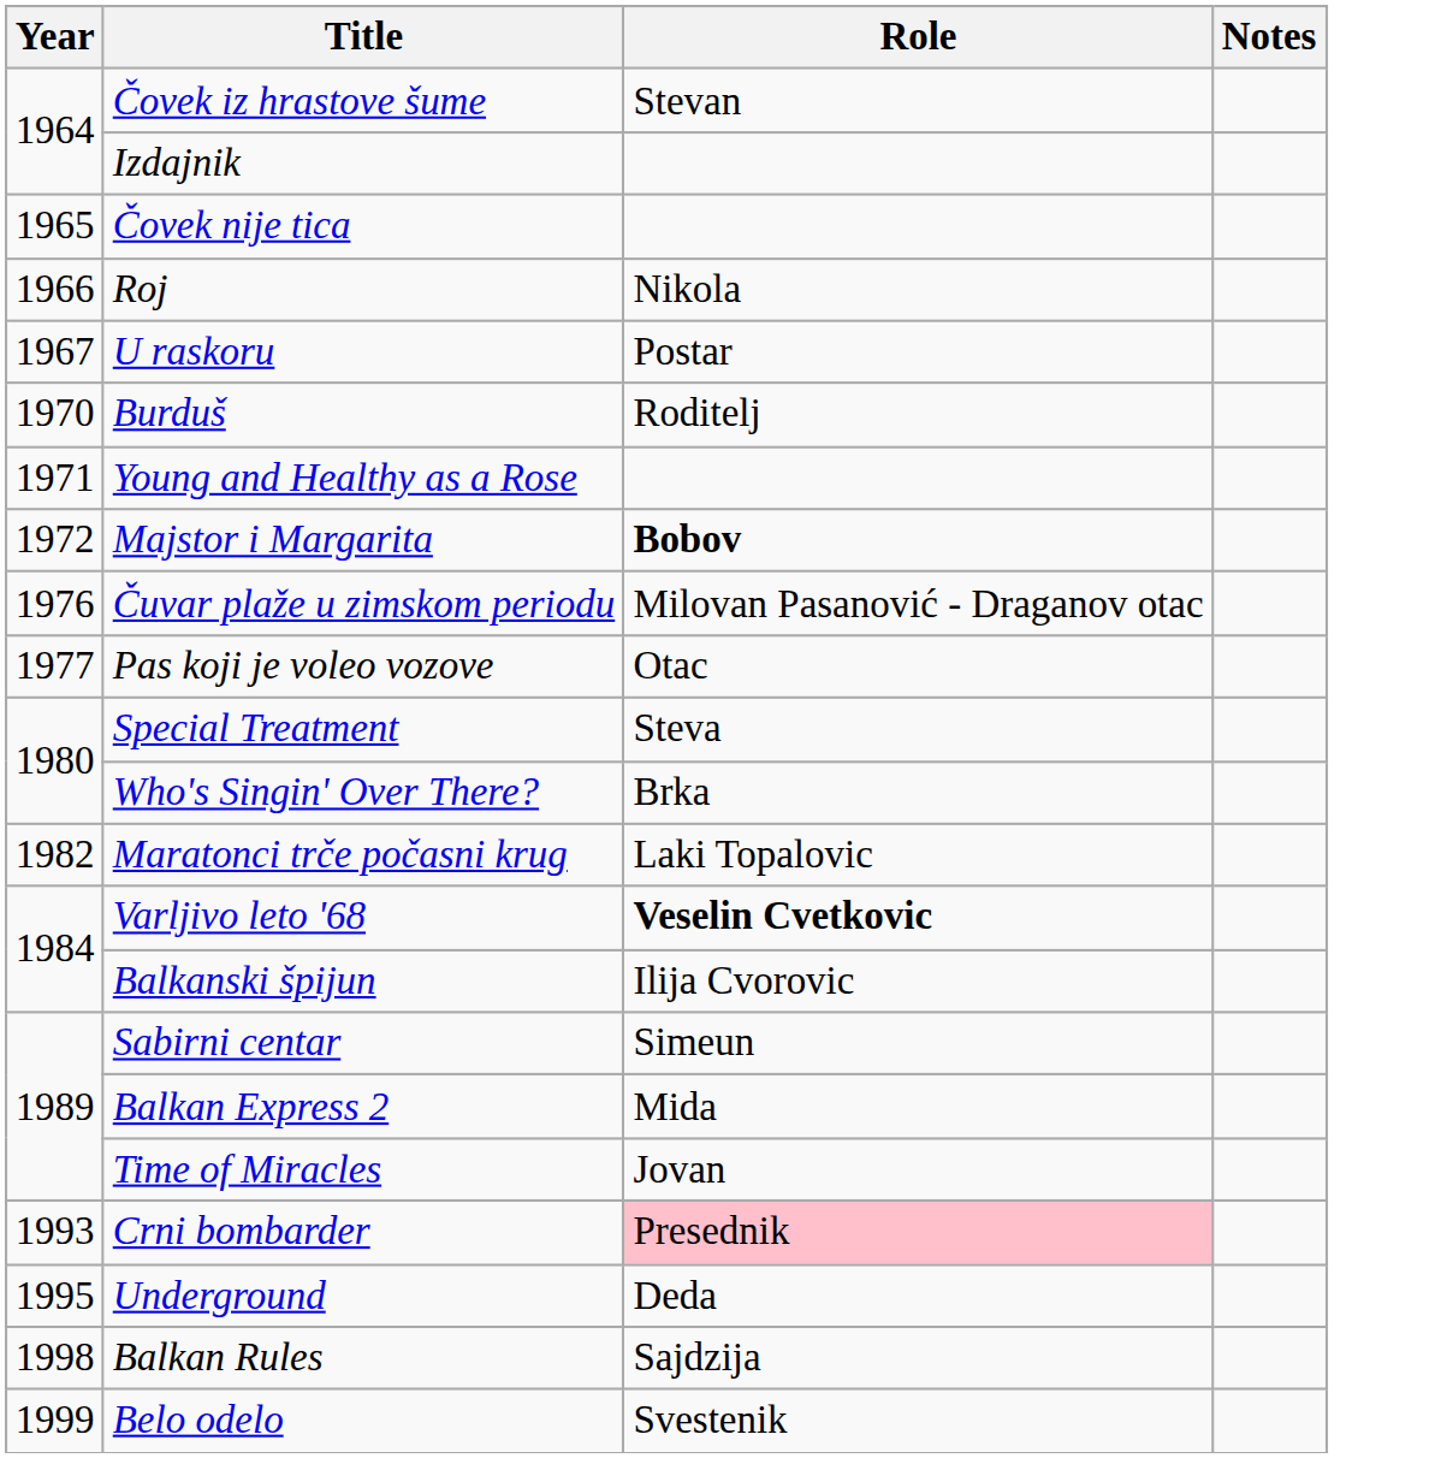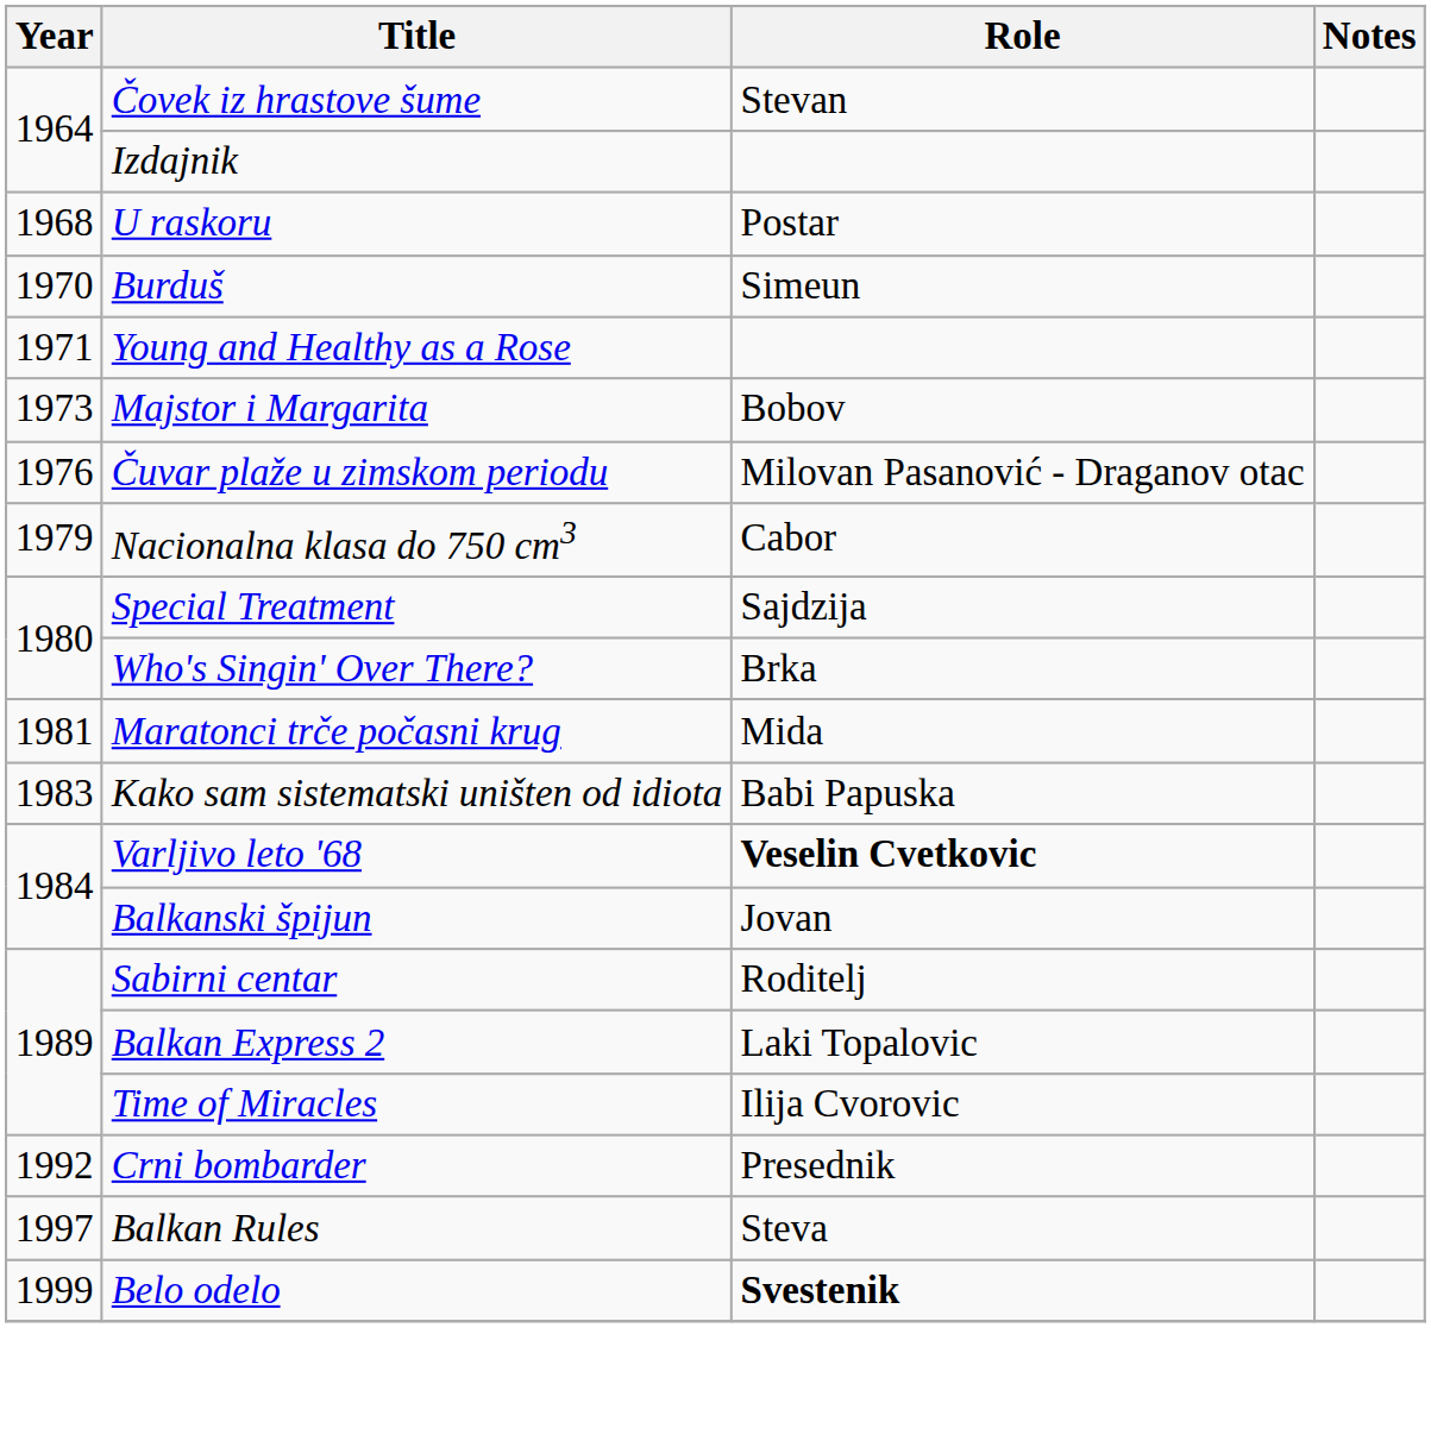 <table class="wikitable sortable">
 <tr>
 <th>Year</th>
 <th>Title</th>
 <th>Role</th>
 <th class="unsortable">Notes</th>
 </tr>
 <tr>
 <td rowspan="2">1964</td>
 <td><em><a href='#'>Čovek iz hrastove šume</a></em></td>
 <td>Stevan</td>
 <td></td>
 </tr>
 <tr>
 <td><em>Izdajnik</em></td>
 <td></td>
 <td></td>
 </tr>
 <tr>
-<td>1965</td>
-<td><em><a href='#'>Čovek nije tica</a></em></td>
-<td></td>
-<td></td>
-</tr>
-<tr>
-<td>1966</td>
-<td><em>Roj</em></td>
-<td>Nikola</td>
-<td></td>
-</tr>
-<tr>
-<td>1967</td>
+<td>1968</td>
 <td><em><a href='#'>U raskoru</a></em></td>
 <td>Postar</td>
 <td></td>
 </tr>
 <tr>
 <td>1970</td>
 <td><em><a href='#'>Burduš</a></em></td>
-<td>Roditelj</td>
+<td>Simeun</td>
 <td></td>
 </tr>
 <tr>
 <td>1971</td>
 <td><em><a href='#'>Young and Healthy as a Rose</a></em></td>
 <td></td>
 <td></td>
 </tr>
 <tr>
-<td>1972</td>
+<td>1973</td>
 <td><em><a href='#'>Majstor i Margarita</a></em></td>
-<td><strong>Bobov</strong></td>
+<td>Bobov</td>
 <td></td>
 </tr>
 <tr>
 <td>1976</td>
 <td><em><a href='#'>Čuvar plaže u zimskom periodu</a></em></td>
 <td>Milovan Pasanović - Draganov otac</td>
 <td></td>
 </tr>
 <tr>
-<td>1977</td>
-<td><em>Pas koji je voleo vozove</em></td>
-<td>Otac</td>
+<td>1979</td>
+<td><em>Nacionalna klasa do 750 cm<sup>3</sup> </em></td>
+<td>Cabor</td>
 <td></td>
 </tr>
 <tr>
 <td rowspan="2">1980</td>
 <td><em><a href='#'>Special Treatment</a></em></td>
-<td>Steva</td>
+<td>Sajdzija</td>
 <td></td>
 </tr>
 <tr>
 <td><em><a href='#'>Who's Singin' Over There?</a></em></td>
 <td>Brka</td>
 <td></td>
 </tr>
 <tr>
-<td>1982</td>
+<td>1981</td>
 <td><em><a href='#'>Maratonci trče počasni krug</a></em></td>
-<td>Laki Topalovic</td>
+<td>Mida</td>
+<td></td>
+</tr>
+<tr>
+<td>1983</td>
+<td><em>Kako sam sistematski uništen od idiota</em></td>
+<td>Babi Papuska</td>
 <td></td>
 </tr>
 <tr>
 <td rowspan="2">1984</td>
 <td><em><a href='#'>Varljivo leto '68</a></em></td>
 <td><strong>Veselin Cvetkovic</strong></td>
 <td></td>
 </tr>
 <tr>
 <td><em><a href='#'>Balkanski špijun</a></em></td>
-<td>Ilija Cvorovic</td>
+<td>Jovan</td>
 <td></td>
 </tr>
 <tr>
 <td rowspan="3">1989</td>
 <td><em><a href='#'>Sabirni centar</a></em></td>
-<td>Simeun</td>
+<td>Roditelj</td>
 <td></td>
 </tr>
 <tr>
 <td><em><a href='#'>Balkan Express 2</a></em></td>
-<td>Mida</td>
+<td>Laki Topalovic</td>
 <td></td>
 </tr>
 <tr>
 <td><em><a href='#'>Time of Miracles</a></em></td>
-<td>Jovan</td>
+<td>Ilija Cvorovic</td>
 <td></td>
 </tr>
 <tr>
-<td>1993</td>
+<td>1992</td>
 <td><em><a href='#'>Crni bombarder</a></em></td>
-<td style="background: pink;">Presednik</td>
+<td>Presednik</td>
 <td></td>
 </tr>
 <tr>
-<td>1995</td>
-<td><em><a href='#'>Underground</a></em></td>
-<td>Deda</td>
-<td></td>
-</tr>
-<tr>
-<td>1998</td>
+<td>1997</td>
 <td><em>Balkan Rules</em></td>
-<td>Sajdzija</td>
+<td>Steva</td>
 <td></td>
 </tr>
 <tr>
 <td>1999</td>
 <td><em><a href='#'>Belo odelo</a></em></td>
-<td>Svestenik</td>
+<td><strong>Svestenik</strong></td>
 <td></td>
 </tr>
 <tr>
 </tr>
 </table>
